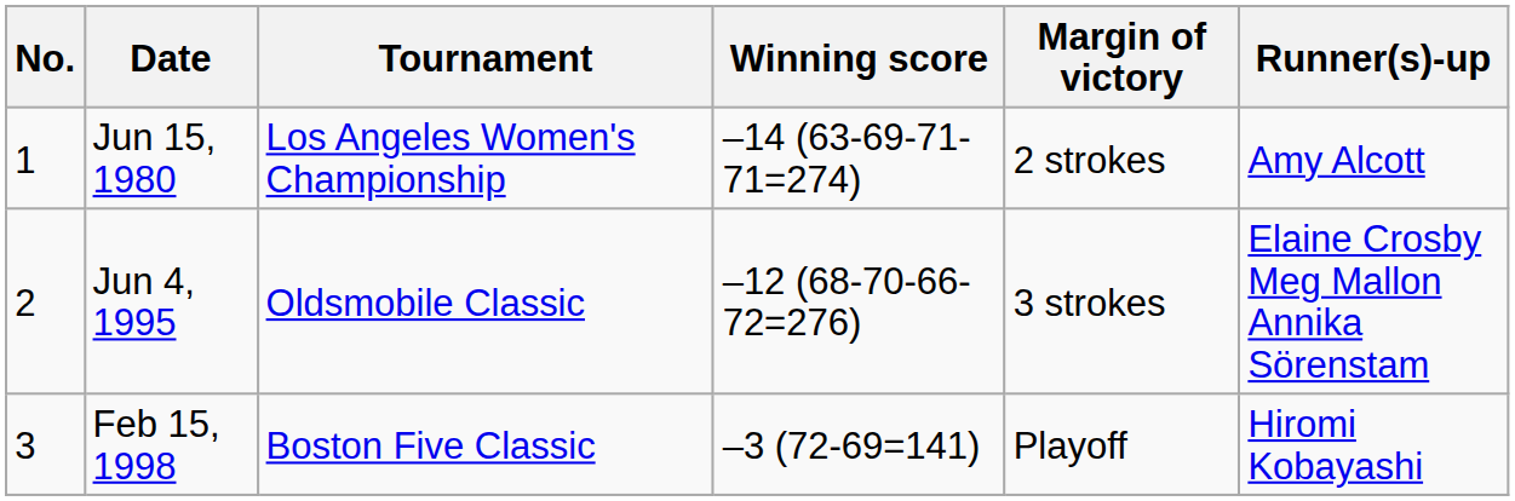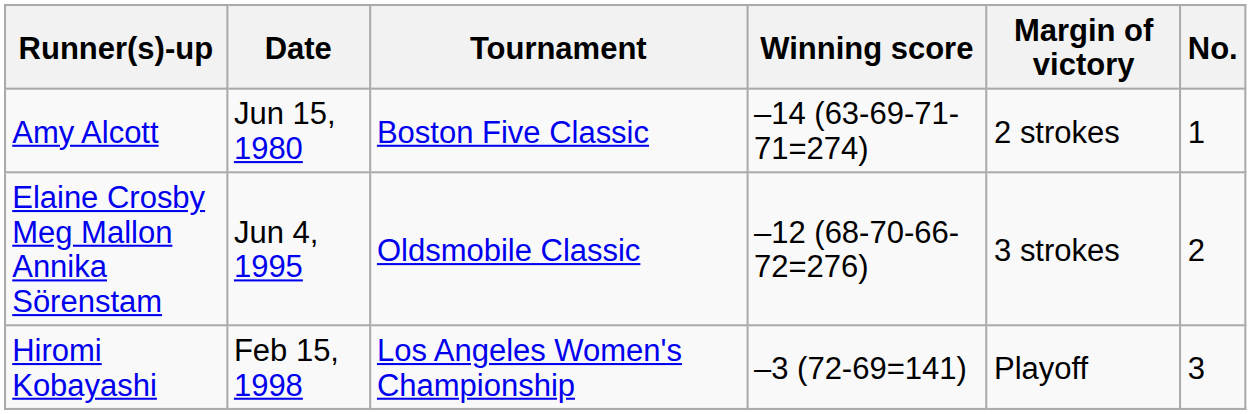 <table class="wikitable" style="font-size:95%;">
 <tr>
-<th>No.</th>
+<th>Runner(s)-up</th>
 <th>Date</th>
 <th>Tournament</th>
 <th>Winning score</th>
 <th>Margin of victory</th>
-<th>Runner(s)-up</th>
+<th>No.</th>
 </tr>
 <tr>
-<td>1</td>
+<td> <a href='#'>Amy Alcott</a></td>
 <td>Jun 15, <a href='#'>1980</a></td>
-<td><a href='#'>Los Angeles Women's Championship</a></td>
+<td><a href='#'>Boston Five Classic</a></td>
 <td>–14 (63-69-71-71=274)</td>
 <td>2 strokes</td>
-<td> <a href='#'>Amy Alcott</a></td>
+<td>1</td>
 </tr>
 <tr>
-<td>2</td>
+<td> <a href='#'>Elaine Crosby</a><br> <a href='#'>Meg Mallon</a><br> <a href='#'>Annika Sörenstam</a></td>
 <td>Jun 4, <a href='#'>1995</a></td>
 <td><a href='#'>Oldsmobile Classic</a></td>
 <td>–12 (68-70-66-72=276)</td>
 <td>3 strokes</td>
-<td> <a href='#'>Elaine Crosby</a><br> <a href='#'>Meg Mallon</a><br> <a href='#'>Annika Sörenstam</a></td>
+<td>2</td>
 </tr>
 <tr>
-<td>3</td>
+<td> <a href='#'>Hiromi Kobayashi</a></td>
 <td>Feb 15, <a href='#'>1998</a></td>
-<td><a href='#'>Boston Five Classic</a></td>
+<td><a href='#'>Los Angeles Women's Championship</a></td>
 <td>–3 (72-69=141)</td>
 <td>Playoff</td>
-<td> <a href='#'>Hiromi Kobayashi</a></td>
+<td>3</td>
 </tr>
 </table>
